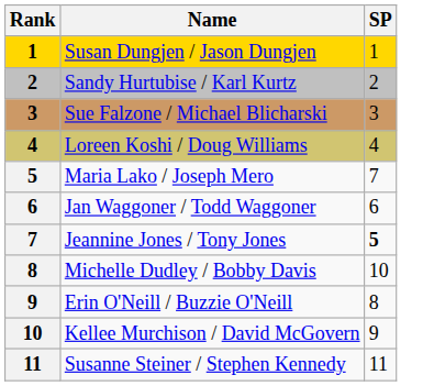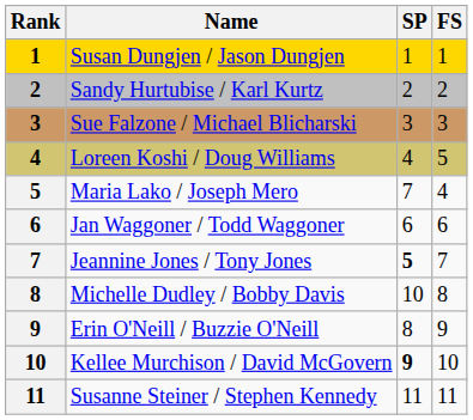 <table class="wikitable">
 <tr>
 <th>Rank</th>
 <th>Name</th>
 <th>SP</th>
+<th>FS</th>
 </tr>
 <tr bgcolor="gold">
 <td align="center"><strong>1</strong></td>
 <td><a href='#'>Susan Dungjen</a> / <a href='#'>Jason Dungjen</a></td>
+<td>1</td>
 <td>1</td>
 </tr>
 <tr bgcolor="silver">
 <td align="center"><strong>2</strong></td>
 <td><a href='#'>Sandy Hurtubise</a> / <a href='#'>Karl Kurtz</a></td>
 <td>2</td>
+<td>2</td>
 </tr>
 <tr bgcolor="cc9966">
 <td align="center"><strong>3</strong></td>
 <td><a href='#'>Sue Falzone</a> / <a href='#'>Michael Blicharski</a></td>
+<td>3</td>
 <td>3</td>
 </tr>
 <tr bgcolor="d1c571">
 <td align="center"><strong>4</strong></td>
 <td><a href='#'>Loreen Koshi</a> / <a href='#'>Doug Williams</a></td>
 <td>4</td>
+<td>5</td>
 </tr>
 <tr>
 <th>5</th>
 <td><a href='#'>Maria Lako</a> / <a href='#'>Joseph Mero</a></td>
 <td>7</td>
+<td>4</td>
 </tr>
 <tr>
 <th>6</th>
 <td><a href='#'>Jan Waggoner</a> / <a href='#'>Todd Waggoner</a></td>
+<td>6</td>
 <td>6</td>
 </tr>
 <tr>
 <th>7</th>
 <td><a href='#'>Jeannine Jones</a> / <a href='#'>Tony Jones</a></td>
 <td><strong>5</strong></td>
+<td>7</td>
 </tr>
 <tr>
 <th>8</th>
 <td><a href='#'>Michelle Dudley</a> / <a href='#'>Bobby Davis</a></td>
 <td>10</td>
+<td>8</td>
 </tr>
 <tr>
 <th>9</th>
 <td><a href='#'>Erin O'Neill</a> / <a href='#'>Buzzie O'Neill</a></td>
 <td>8</td>
+<td>9</td>
 </tr>
 <tr>
 <th>10</th>
 <td><a href='#'>Kellee Murchison</a> / <a href='#'>David McGovern</a></td>
-<td>9</td>
+<td><strong>9</strong></td>
+<td>10</td>
 </tr>
 <tr>
 <th>11</th>
 <td><a href='#'>Susanne Steiner</a> / <a href='#'>Stephen Kennedy</a></td>
 <td>11</td>
+<td>11</td>
 </tr>
 </table>
